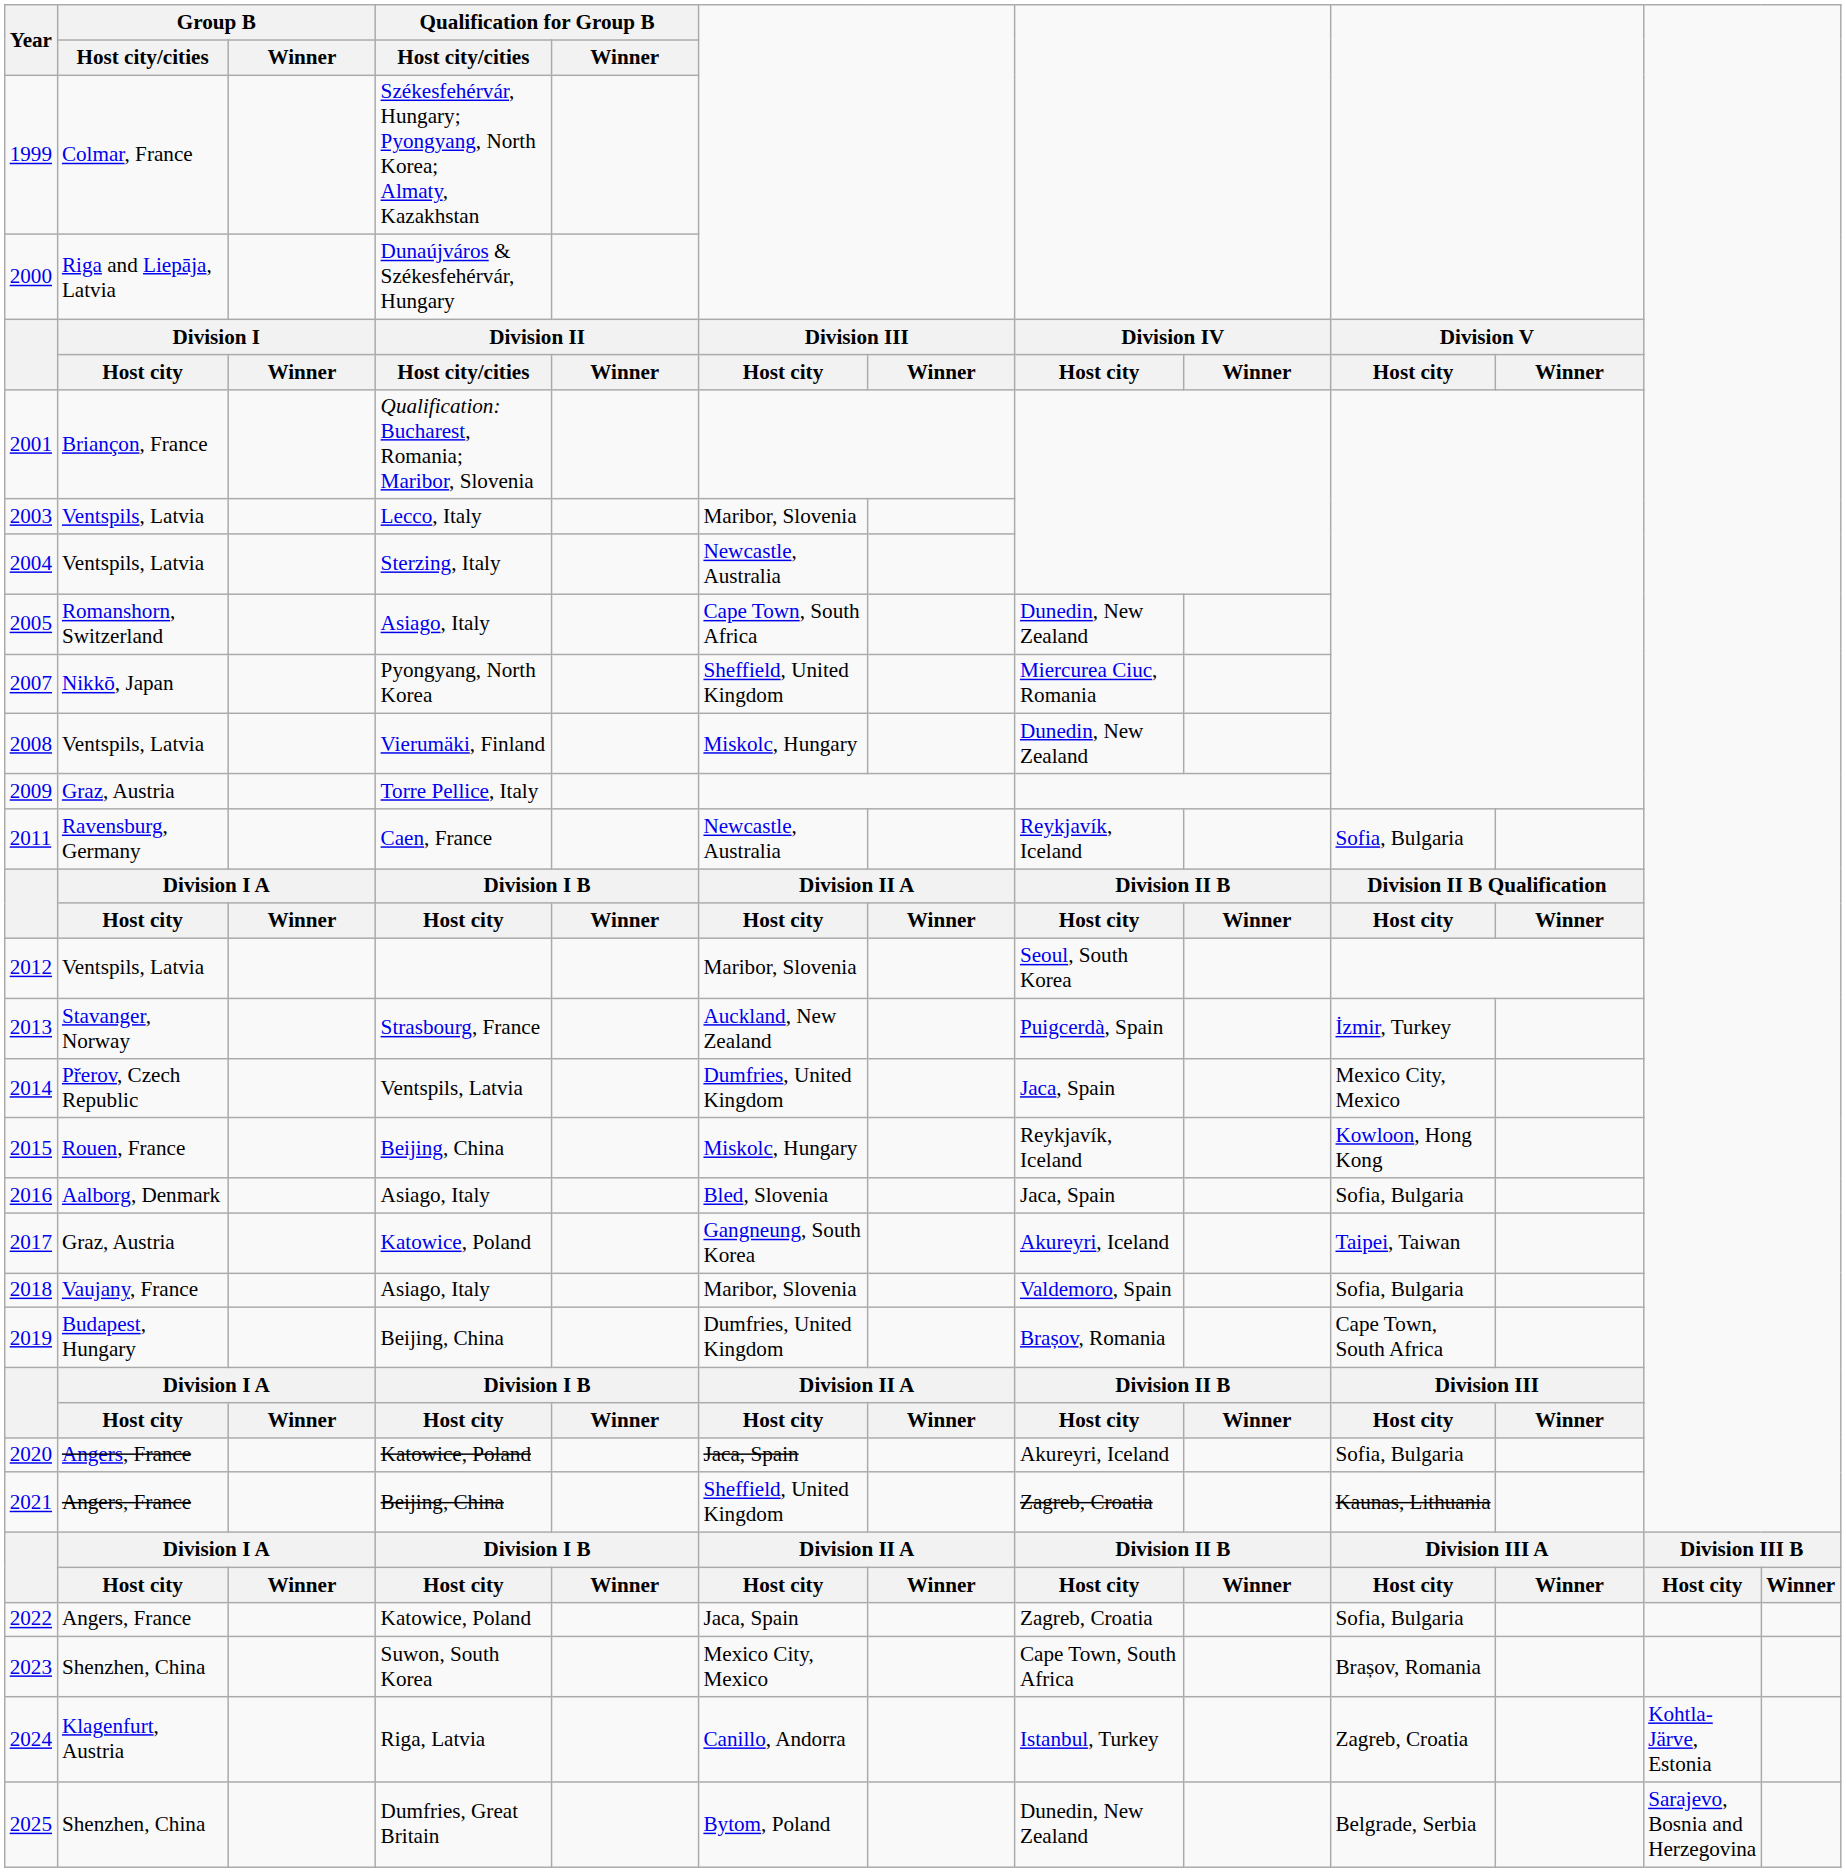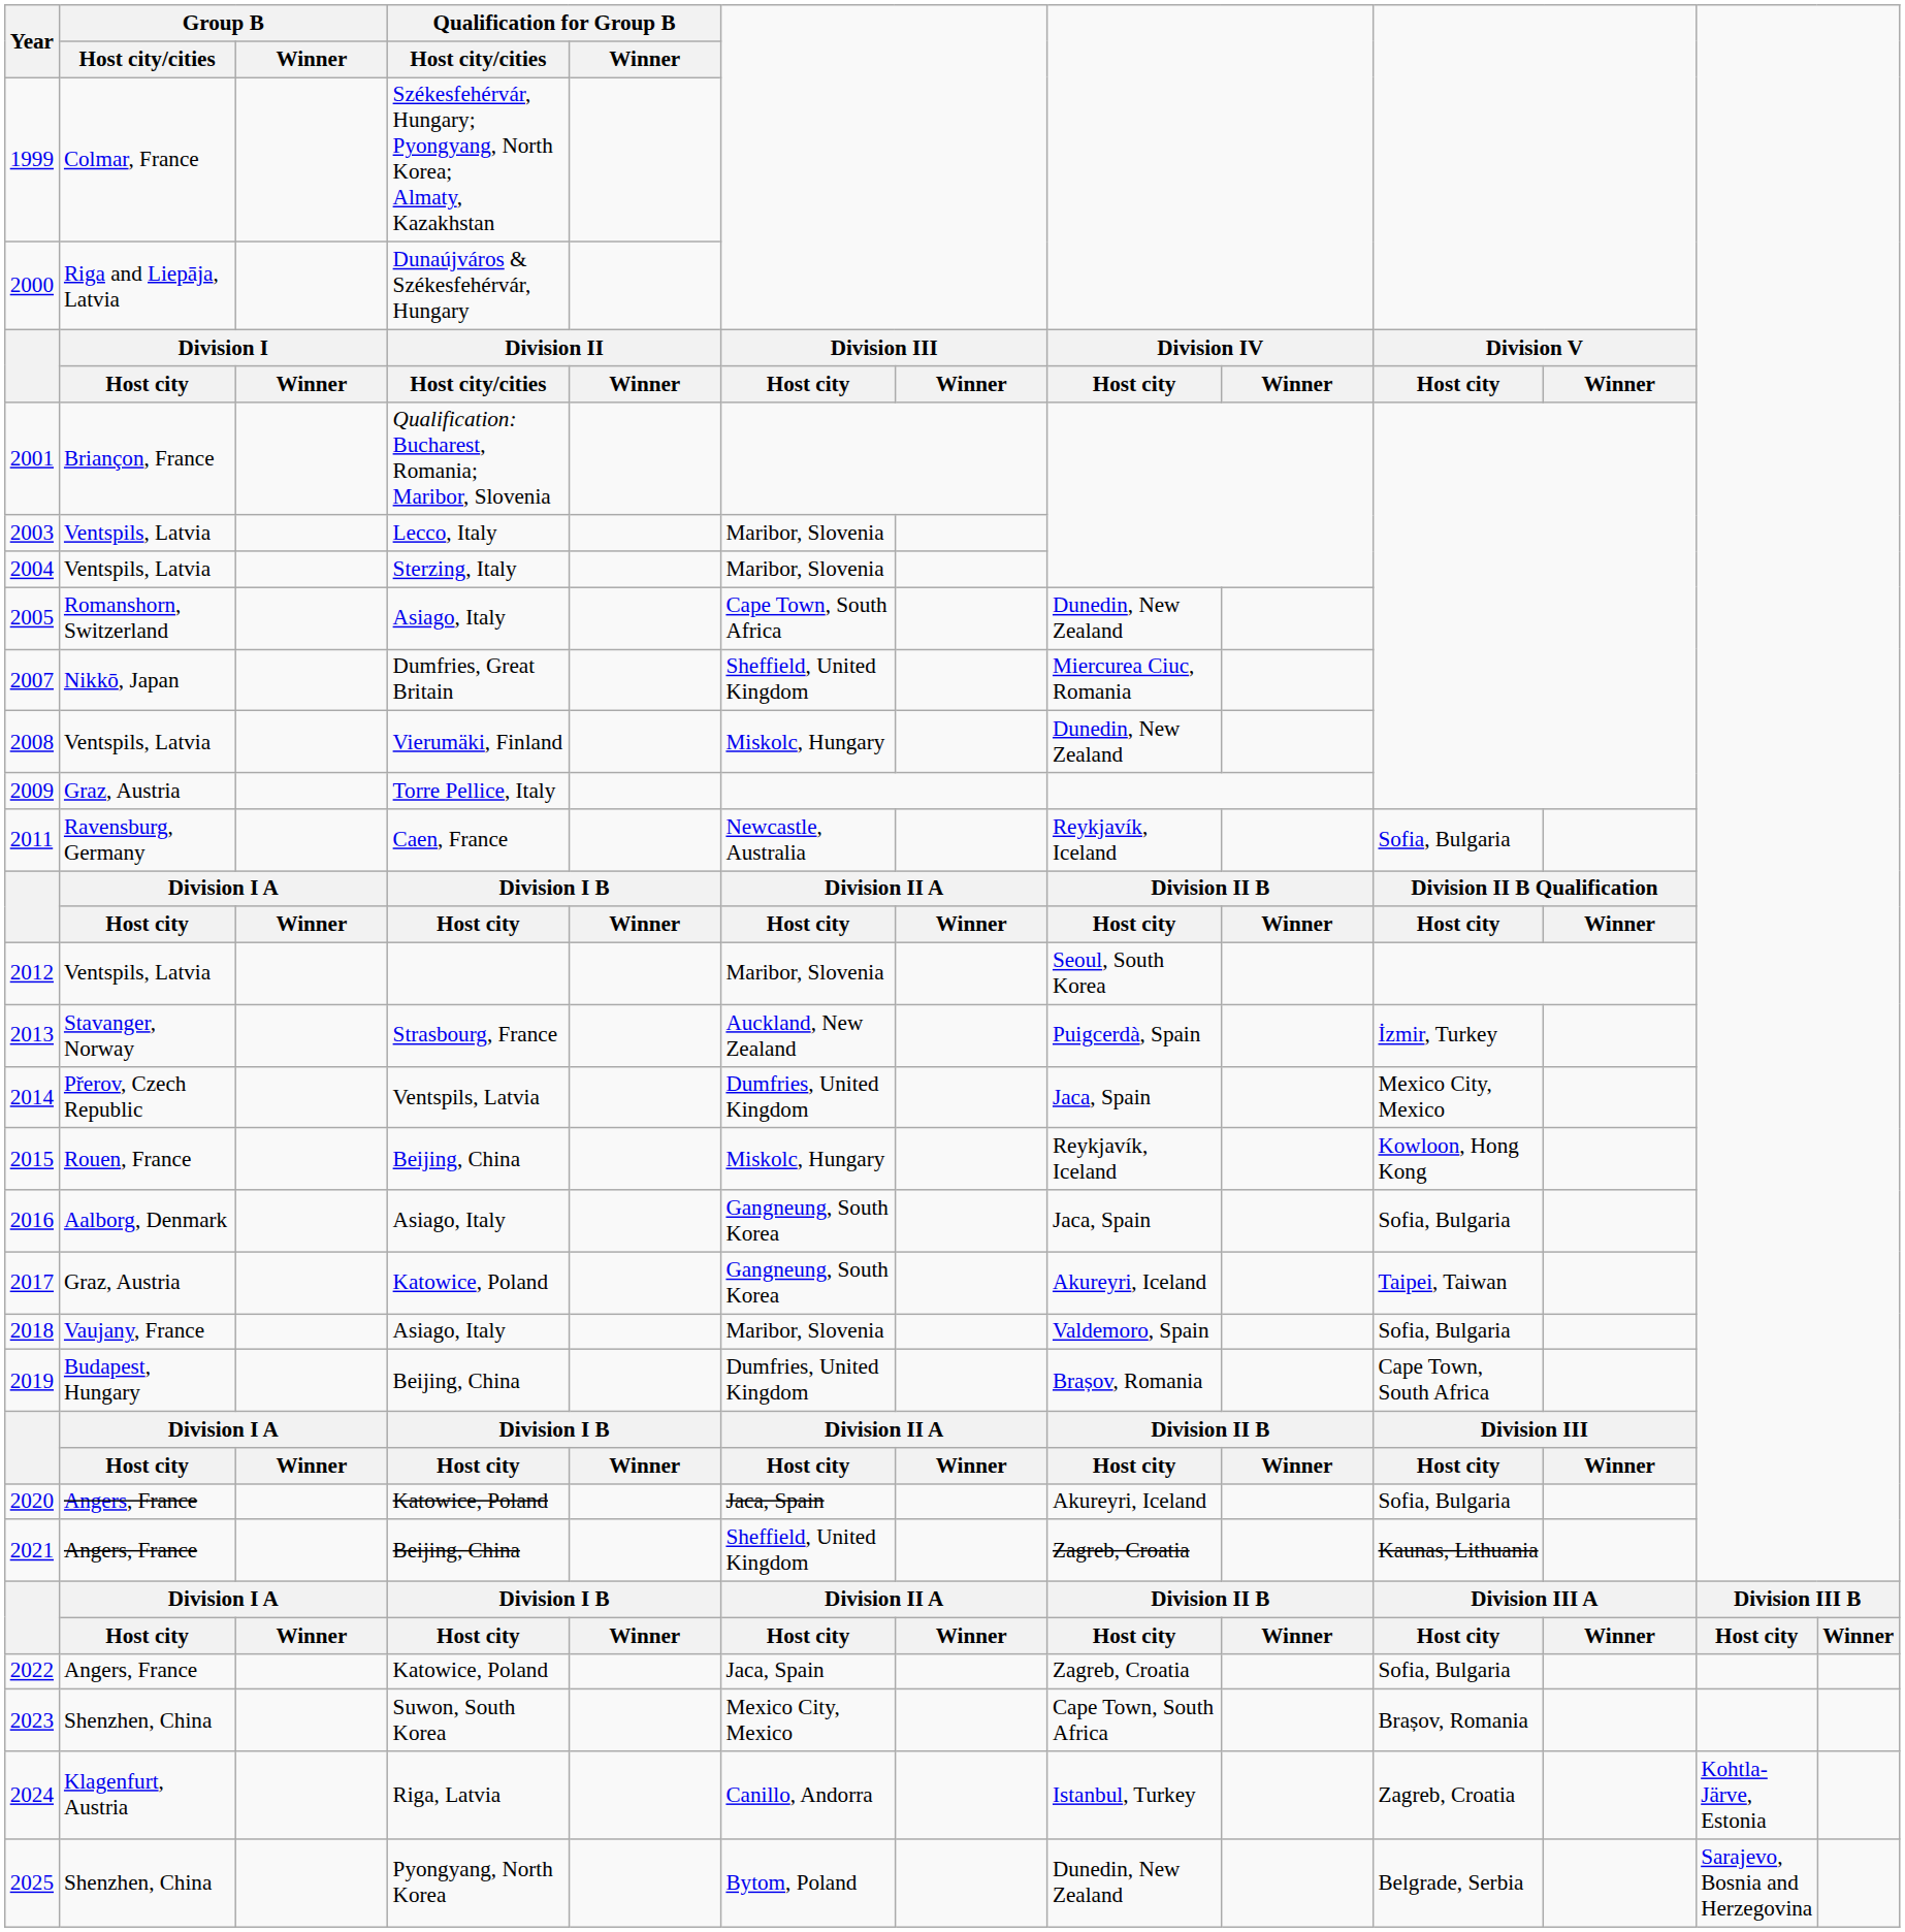 <table class="wikitable toptextcells zebra" style="font-size: 90%;">
 <tr>
 <th rowspan="2">Year</th>
 <th colspan="2">Group B</th>
 <th colspan="2">Qualification for Group B</th>
 <td colspan="2" rowspan="4"></td>
 <td colspan="2" rowspan="4"></td>
 <td colspan="2" rowspan="4"></td>
 <td colspan="2" rowspan="28"></td>
 </tr>
 <tr>
 <th width="10%">Host city/cities</th>
 <th width="9%">Winner</th>
 <th width="10%">Host city/cities</th>
 <th width="9%">Winner</th>
 </tr>
 <tr>
 <td><a href='#'>1999</a></td>
 <td><a href='#'>Colmar</a>, France</td>
 <td></td>
 <td><a href='#'>Székesfehérvár</a>, Hungary;<br><a href='#'>Pyongyang</a>, North Korea;<br><a href='#'>Almaty</a>, Kazakhstan</td>
 <td><br></td>
 </tr>
 <tr>
 <td><a href='#'>2000</a></td>
 <td><a href='#'>Riga</a> and <a href='#'>Liepāja</a>, Latvia</td>
 <td></td>
 <td><a href='#'>Dunaújváros</a> & Székesfehérvár, Hungary</td>
 <td></td>
 </tr>
 <tr>
 <th rowspan="2"></th>
 <th colspan="2">Division I</th>
 <th colspan="2">Division II</th>
 <th colspan="2">Division III</th>
 <th colspan="2">Division IV</th>
 <th colspan="2">Division V</th>
 </tr>
 <tr>
 <th width="10%">Host city</th>
 <th width="9%">Winner</th>
 <th width="10%">Host city/cities</th>
 <th width="9%">Winner</th>
 <th width="10%">Host city</th>
 <th width="9%">Winner</th>
 <th width="10%">Host city</th>
 <th width="9%">Winner</th>
 <th width="10%">Host city</th>
 <th width="9%">Winner</th>
 </tr>
 <tr>
 <td><a href='#'>2001</a></td>
 <td><a href='#'>Briançon</a>, France</td>
 <td></td>
 <td><em>Qualification: </em><a href='#'>Bucharest</a>, Romania;<br><a href='#'>Maribor</a>, Slovenia</td>
 <td><br></td>
 <td colspan="2"></td>
 <td colspan="2" rowspan="3"></td>
 <td colspan="2" rowspan="7"></td>
 </tr>
 <tr>
 <td><a href='#'>2003</a></td>
 <td><a href='#'>Ventspils</a>, Latvia</td>
 <td></td>
 <td><a href='#'>Lecco</a>, Italy</td>
 <td></td>
 <td>Maribor, Slovenia</td>
 <td></td>
 </tr>
 <tr>
 <td><a href='#'>2004</a></td>
 <td>Ventspils, Latvia</td>
 <td></td>
 <td><a href='#'>Sterzing</a>, Italy</td>
 <td></td>
-<td><a href='#'>Newcastle</a>, Australia</td>
+<td>Maribor, Slovenia</td>
 <td></td>
 </tr>
 <tr>
 <td><a href='#'>2005</a></td>
 <td><a href='#'>Romanshorn</a>, Switzerland</td>
 <td></td>
 <td><a href='#'>Asiago</a>, Italy</td>
 <td></td>
 <td><a href='#'>Cape Town</a>, South Africa</td>
 <td></td>
 <td><a href='#'>Dunedin</a>, New Zealand</td>
 <td></td>
 </tr>
 <tr>
 <td><a href='#'>2007</a></td>
 <td><a href='#'>Nikkō</a>, Japan</td>
 <td></td>
-<td>Pyongyang, North Korea</td>
+<td>Dumfries, Great Britain</td>
 <td></td>
 <td><a href='#'>Sheffield</a>, United Kingdom</td>
 <td></td>
 <td><a href='#'>Miercurea Ciuc</a>, Romania</td>
 <td></td>
 </tr>
 <tr>
 <td><a href='#'>2008</a></td>
 <td>Ventspils, Latvia</td>
 <td></td>
 <td><a href='#'>Vierumäki</a>, Finland</td>
 <td></td>
 <td><a href='#'>Miskolc</a>, Hungary</td>
 <td></td>
 <td><a href='#'>Dunedin</a>, New Zealand</td>
 <td></td>
 </tr>
 <tr>
 <td><a href='#'>2009</a></td>
 <td><a href='#'>Graz</a>, Austria</td>
 <td></td>
 <td><a href='#'>Torre Pellice</a>, Italy</td>
 <td></td>
 <td colspan="2"></td>
 <td colspan="2"></td>
 </tr>
 <tr>
 <td><a href='#'>2011</a></td>
 <td><a href='#'>Ravensburg</a>, Germany</td>
 <td></td>
 <td><a href='#'>Caen</a>, France</td>
 <td></td>
 <td><a href='#'>Newcastle</a>, Australia</td>
 <td></td>
 <td><a href='#'>Reykjavík</a>, Iceland</td>
 <td></td>
 <td><a href='#'>Sofia</a>, Bulgaria</td>
 <td></td>
 </tr>
 <tr>
 <th rowspan="2"></th>
 <th colspan="2">Division I A</th>
 <th colspan="2">Division I B</th>
 <th colspan="2">Division II A</th>
 <th colspan="2">Division II B</th>
 <th colspan="2">Division II B Qualification</th>
 </tr>
 <tr>
 <th width="10%">Host city</th>
 <th width="9%">Winner</th>
 <th width="10%">Host city</th>
 <th width="9%">Winner</th>
 <th width="10%">Host city</th>
 <th width="9%">Winner</th>
 <th width="10%">Host city</th>
 <th width="9%">Winner</th>
 <th width="10%">Host city</th>
 <th width="9%">Winner</th>
 </tr>
 <tr>
 <td><a href='#'>2012</a></td>
 <td>Ventspils, Latvia</td>
 <td></td>
 <td></td>
 <td></td>
 <td>Maribor, Slovenia</td>
 <td></td>
 <td><a href='#'>Seoul</a>, South Korea</td>
 <td></td>
 <td colspan="2"></td>
 </tr>
 <tr>
 <td><a href='#'>2013</a></td>
 <td><a href='#'>Stavanger</a>, Norway</td>
 <td></td>
 <td><a href='#'>Strasbourg</a>, France</td>
 <td></td>
 <td><a href='#'>Auckland</a>, New Zealand</td>
 <td></td>
 <td><a href='#'>Puigcerdà</a>, Spain</td>
 <td></td>
 <td><a href='#'>İzmir</a>, Turkey</td>
 <td></td>
 </tr>
 <tr>
 <td><a href='#'>2014</a></td>
 <td><a href='#'>Přerov</a>, Czech Republic</td>
 <td></td>
 <td>Ventspils, Latvia</td>
 <td></td>
 <td><a href='#'>Dumfries</a>, United Kingdom</td>
 <td></td>
 <td><a href='#'>Jaca</a>, Spain</td>
 <td></td>
 <td>Mexico City, Mexico</td>
 <td></td>
 </tr>
 <tr>
 <td><a href='#'>2015</a></td>
 <td><a href='#'>Rouen</a>, France</td>
 <td></td>
 <td><a href='#'>Beijing</a>, China</td>
 <td></td>
 <td><a href='#'>Miskolc</a>, Hungary</td>
 <td></td>
 <td>Reykjavík, Iceland</td>
 <td></td>
 <td><a href='#'>Kowloon</a>, Hong Kong</td>
 <td></td>
 </tr>
 <tr>
 <td><a href='#'>2016</a></td>
 <td><a href='#'>Aalborg</a>, Denmark</td>
 <td></td>
 <td>Asiago, Italy</td>
 <td></td>
-<td><a href='#'>Bled</a>, Slovenia</td>
+<td><a href='#'>Gangneung</a>, South Korea</td>
 <td></td>
 <td>Jaca, Spain</td>
 <td></td>
 <td>Sofia, Bulgaria</td>
 <td></td>
 </tr>
 <tr>
 <td><a href='#'>2017</a></td>
 <td>Graz, Austria</td>
 <td></td>
 <td><a href='#'>Katowice</a>, Poland</td>
 <td></td>
 <td><a href='#'>Gangneung</a>, South Korea</td>
 <td></td>
 <td><a href='#'>Akureyri</a>, Iceland</td>
 <td></td>
 <td><a href='#'>Taipei</a>, Taiwan</td>
 <td></td>
 </tr>
 <tr>
 <td><a href='#'>2018</a></td>
 <td><a href='#'>Vaujany</a>, France</td>
 <td></td>
 <td>Asiago, Italy</td>
 <td></td>
 <td>Maribor, Slovenia</td>
 <td></td>
 <td><a href='#'>Valdemoro</a>, Spain</td>
 <td></td>
 <td>Sofia, Bulgaria</td>
 <td></td>
 </tr>
 <tr>
 <td><a href='#'>2019</a></td>
 <td><a href='#'>Budapest</a>, Hungary</td>
 <td></td>
 <td>Beijing, China</td>
 <td></td>
 <td>Dumfries, United Kingdom</td>
 <td></td>
 <td><a href='#'>Brașov</a>, Romania</td>
 <td></td>
 <td>Cape Town, South Africa</td>
 <td></td>
 </tr>
 <tr>
 <th rowspan="2"></th>
 <th colspan="2">Division I A</th>
 <th colspan="2">Division I B</th>
 <th colspan="2">Division II A</th>
 <th colspan="2">Division II B</th>
 <th colspan="2">Division III</th>
 </tr>
 <tr>
 <th width="10%">Host city</th>
 <th width="9%">Winner</th>
 <th width="10%">Host city</th>
 <th width="9%">Winner</th>
 <th width="10%">Host city</th>
 <th width="9%">Winner</th>
 <th width="10%">Host city</th>
 <th width="9%">Winner</th>
 <th width="10%">Host city</th>
 <th width="9%">Winner</th>
 </tr>
 <tr>
 <td><a href='#'>2020</a></td>
 <td><s><a href='#'>Angers</a>, France</s></td>
 <td style="text-align:center;"></td>
 <td><s>Katowice, Poland</s></td>
 <td style="text-align:center;"></td>
 <td><s>Jaca, Spain</s></td>
 <td style="text-align:center;"></td>
 <td>Akureyri, Iceland</td>
 <td></td>
 <td>Sofia, Bulgaria</td>
 <td></td>
 </tr>
 <tr>
 <td><a href='#'>2021</a></td>
 <td><s>Angers, France</s></td>
 <td style="text-align:center;"></td>
 <td><s>Beijing, China</s></td>
 <td style="text-align:center;"></td>
 <td><a href='#'>Sheffield</a>, United Kingdom</td>
 <td style="text-align:center;"></td>
 <td><s>Zagreb, Croatia</s></td>
 <td style="text-align:center;"></td>
 <td><s>Kaunas, Lithuania</s></td>
 <td style="text-align:center;"></td>
 </tr>
 <tr>
 <th rowspan="2"></th>
 <th colspan="2">Division I A</th>
 <th colspan="2">Division I B</th>
 <th colspan="2">Division II A</th>
 <th colspan="2">Division II B</th>
 <th colspan="2">Division III A</th>
 <th colspan="2">Division III B</th>
 </tr>
 <tr>
 <th width="10%">Host city</th>
 <th width="9%">Winner</th>
 <th width="10%">Host city</th>
 <th width="9%">Winner</th>
 <th width="10%">Host city</th>
 <th width="9%">Winner</th>
 <th width="10%">Host city</th>
 <th width="9%">Winner</th>
 <th width="10%">Host city</th>
 <th width="9%">Winner</th>
 <th width="10%">Host city</th>
 <th width="9%">Winner</th>
 </tr>
 <tr>
 <td><a href='#'>2022</a></td>
 <td>Angers, France</td>
 <td></td>
 <td>Katowice, Poland</td>
 <td></td>
 <td>Jaca, Spain</td>
 <td></td>
 <td>Zagreb, Croatia</td>
 <td></td>
 <td>Sofia, Bulgaria</td>
 <td></td>
 <td></td>
 <td></td>
 </tr>
 <tr>
 <td><a href='#'>2023</a></td>
 <td>Shenzhen, China</td>
 <td></td>
 <td>Suwon, South Korea</td>
 <td></td>
 <td>Mexico City, Mexico</td>
 <td></td>
 <td>Cape Town, South Africa</td>
 <td></td>
 <td>Brașov, Romania</td>
 <td></td>
 <td></td>
 <td></td>
 </tr>
 <tr>
 <td><a href='#'>2024</a></td>
 <td><a href='#'>Klagenfurt</a>, Austria</td>
 <td></td>
 <td>Riga, Latvia</td>
 <td></td>
 <td><a href='#'>Canillo</a>, Andorra</td>
 <td></td>
 <td><a href='#'>Istanbul</a>, Turkey</td>
 <td></td>
 <td>Zagreb, Croatia</td>
 <td></td>
 <td><a href='#'>Kohtla-Järve</a>, Estonia</td>
 <td></td>
 </tr>
 <tr>
 <td><a href='#'>2025</a></td>
 <td>Shenzhen, China</td>
 <td></td>
-<td>Dumfries, Great Britain</td>
+<td>Pyongyang, North Korea</td>
 <td></td>
 <td><a href='#'>Bytom</a>, Poland</td>
 <td></td>
 <td>Dunedin, New Zealand</td>
 <td></td>
 <td>Belgrade, Serbia</td>
 <td></td>
 <td><a href='#'>Sarajevo</a>, Bosnia and Herzegovina</td>
 <td></td>
 </tr>
 </table>
